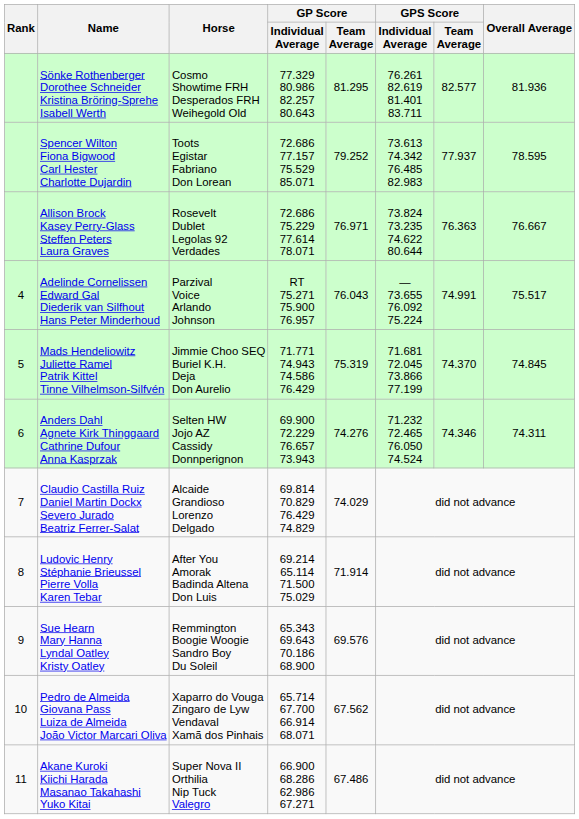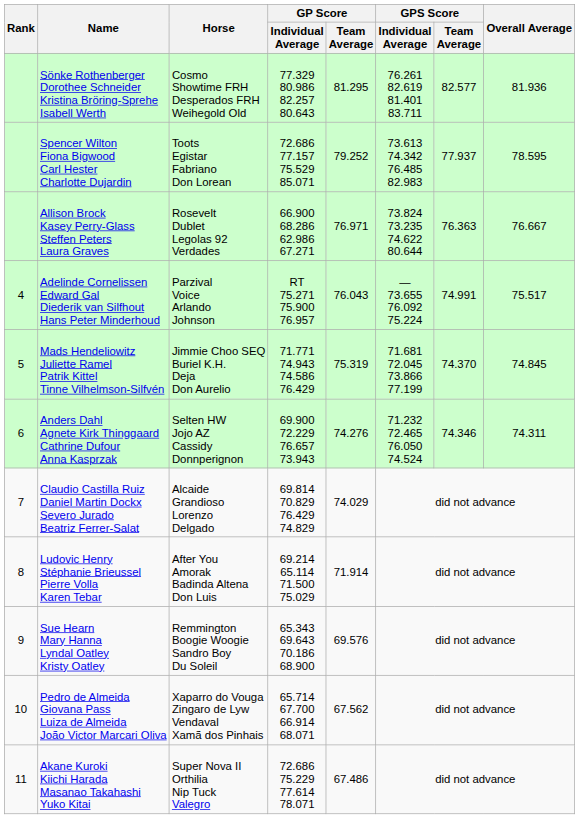 <table class="wikitable" style="text-align:center;">
 <tr>
 <th rowspan="2">Rank</th>
 <th rowspan="2">Name</th>
 <th rowspan="2">Horse</th>
 <th colspan="2">GP Score</th>
 <th colspan="2">GPS Score</th>
 <th rowspan="2">Overall Average</th>
 </tr>
 <tr>
 <th>Individual<br>Average</th>
 <th>Team<br>Average</th>
 <th>Individual<br>Average</th>
 <th>Team<br>Average</th>
 </tr>
 <tr bgcolor=#ccffcc>
 <td></td>
 <td align="left"><br><a href='#'>Sönke Rothenberger</a><br><a href='#'>Dorothee Schneider</a><br><a href='#'>Kristina Bröring-Sprehe</a><br><a href='#'>Isabell Werth</a></td>
 <td align="left"><br>Cosmo<br>Showtime FRH<br>Desperados FRH<br>Weihegold Old</td>
 <td><br> 77.329<br>80.986<br>82.257<br>80.643</td>
 <td>81.295</td>
 <td><br>76.261<br>82.619<br>81.401<br>83.711</td>
 <td>82.577</td>
 <td>81.936</td>
 </tr>
 <tr bgcolor=#ccffcc>
 <td></td>
 <td align="left"><br> <a href='#'>Spencer Wilton</a><br><a href='#'>Fiona Bigwood</a><br><a href='#'>Carl Hester</a><br><a href='#'>Charlotte Dujardin</a></td>
 <td align="left"><br>Toots<br>Egistar<br>Fabriano<br>Don Lorean</td>
 <td><br> 72.686<br>77.157<br>75.529<br>85.071</td>
 <td>79.252</td>
 <td><br>73.613<br>74.342<br>76.485<br>82.983</td>
 <td>77.937</td>
 <td>78.595</td>
 </tr>
 <tr bgcolor=#ccffcc>
 <td></td>
 <td align="left"><br><a href='#'>Allison Brock</a><br><a href='#'>Kasey Perry-Glass</a><br><a href='#'>Steffen Peters</a><br><a href='#'>Laura Graves</a></td>
 <td align="left"><br>Rosevelt<br>Dublet<br>Legolas 92<br>Verdades</td>
-<td><br>72.686<br>75.229<br>77.614<br>78.071</td>
+<td><br>66.900<br>68.286<br>62.986<br>67.271</td>
 <td>76.971</td>
 <td><br>73.824<br>73.235<br>74.622<br>80.644</td>
 <td>76.363</td>
 <td>76.667</td>
 </tr>
 <tr bgcolor=#ccffcc>
 <td>4</td>
 <td align="left"> <br> <a href='#'>Adelinde Cornelissen</a> <br> <a href='#'>Edward Gal</a> <br> <a href='#'>Diederik van Silfhout</a> <br><a href='#'>Hans Peter Minderhoud</a></td>
 <td align="left"><br>Parzival <br>Voice<br>Arlando<br>Johnson</td>
 <td><br>RT<br>75.271<br>75.900<br>76.957</td>
 <td>76.043</td>
 <td><br> —<br>73.655<br>76.092<br>75.224</td>
 <td>74.991</td>
 <td>75.517</td>
 </tr>
 <tr bgcolor=#ccffcc>
 <td>5</td>
 <td align="left"> <br> <a href='#'>Mads Hendeliowitz</a> <br> <a href='#'>Juliette Ramel</a> <br> <a href='#'>Patrik Kittel</a> <br><a href='#'>Tinne Vilhelmson-Silfvén</a></td>
 <td align="left"><br>Jimmie Choo SEQ<br>Buriel  K.H. <br>Deja<br>Don Aurelio</td>
 <td><br>71.771<br>74.943<br>74.586<br>76.429</td>
 <td>75.319</td>
 <td><br>71.681<br>72.045<br>73.866<br>77.199</td>
 <td>74.370</td>
 <td>74.845</td>
 </tr>
 <tr bgcolor=#ccffcc>
 <td>6</td>
 <td align="left"> <br> <a href='#'>Anders Dahl</a> <br> <a href='#'>Agnete Kirk Thinggaard</a> <br> <a href='#'>Cathrine Dufour</a> <br><a href='#'>Anna Kasprzak</a></td>
 <td align="left"><br>Selten HW<br>Jojo AZ<br>Cassidy <br>Donnperignon</td>
 <td><br> 69.900<br>72.229<br>76.657<br>73.943</td>
 <td>74.276</td>
 <td><br>71.232<br>72.465<br>76.050<br>74.524</td>
 <td>74.346</td>
 <td>74.311</td>
 </tr>
 <tr>
 <td>7</td>
 <td align="left"> <br> <a href='#'>Claudio Castilla Ruiz</a> <br> <a href='#'>Daniel Martin Dockx</a> <br> <a href='#'>Severo Jurado</a> <br><a href='#'>Beatriz Ferrer-Salat</a></td>
 <td align="left"><br>Alcaide<br>Grandioso<br>Lorenzo<br>Delgado</td>
 <td><br>69.814<br>70.829<br>76.429<br>74.829</td>
 <td>74.029</td>
 <td colspan=3>did not advance</td>
 </tr>
 <tr>
 <td>8</td>
 <td align="left"> <br> <a href='#'>Ludovic Henry</a> <br> <a href='#'>Stéphanie Brieussel</a> <br> <a href='#'>Pierre Volla</a> <br><a href='#'>Karen Tebar</a></td>
 <td align="left"><br>After You <br>Amorak<br>Badinda Altena<br>Don Luis</td>
 <td><br>69.214<br>65.114<br>71.500<br>75.029</td>
 <td>71.914</td>
 <td colspan=3>did not advance</td>
 </tr>
 <tr>
 <td>9</td>
 <td align="left"> <br> <a href='#'>Sue Hearn</a> <br> <a href='#'>Mary Hanna</a> <br> <a href='#'>Lyndal Oatley</a> <br><a href='#'>Kristy Oatley</a></td>
 <td align="left"><br>Remmington<br>Boogie Woogie<br>Sandro Boy<br>Du Soleil</td>
 <td><br>65.343<br>69.643<br>70.186<br>68.900</td>
 <td>69.576</td>
 <td colspan=3>did not advance</td>
 </tr>
 <tr>
 <td>10</td>
 <td align="left"> <br> <a href='#'>Pedro de Almeida</a> <br> <a href='#'>Giovana Pass</a> <br> <a href='#'>Luiza de Almeida</a> <br><a href='#'>João Victor Marcari Oliva</a></td>
 <td align="left"><br>Xaparro do Vouga<br>Zingaro de Lyw<br>Vendaval<br>Xamã dos Pinhais</td>
 <td><br>65.714<br>67.700<br>66.914<br>68.071</td>
 <td>67.562</td>
 <td colspan=3>did not advance</td>
 </tr>
 <tr>
 <td>11</td>
 <td align="left"> <br> <a href='#'>Akane Kuroki</a> <br> <a href='#'>Kiichi Harada</a> <br> <a href='#'>Masanao Takahashi</a> <br><a href='#'>Yuko Kitai</a></td>
 <td align="left"><br>Super Nova II<br>Orthilia<br>Nip Tuck<br><a href='#'>Valegro</a></td>
-<td><br>66.900<br>68.286<br>62.986<br>67.271</td>
+<td><br>72.686<br>75.229<br>77.614<br>78.071</td>
 <td>67.486</td>
 <td colspan=3>did not advance</td>
 </tr>
 </table>
